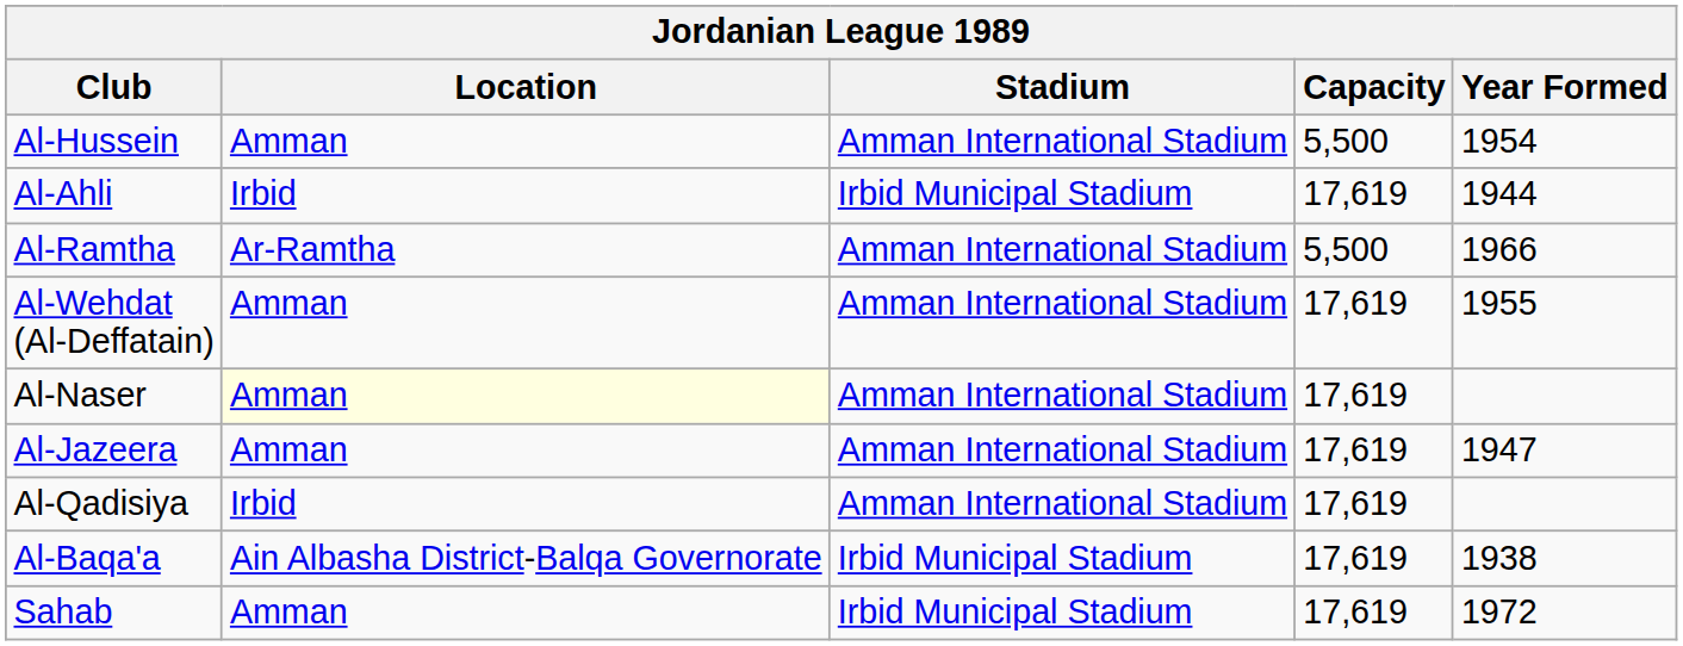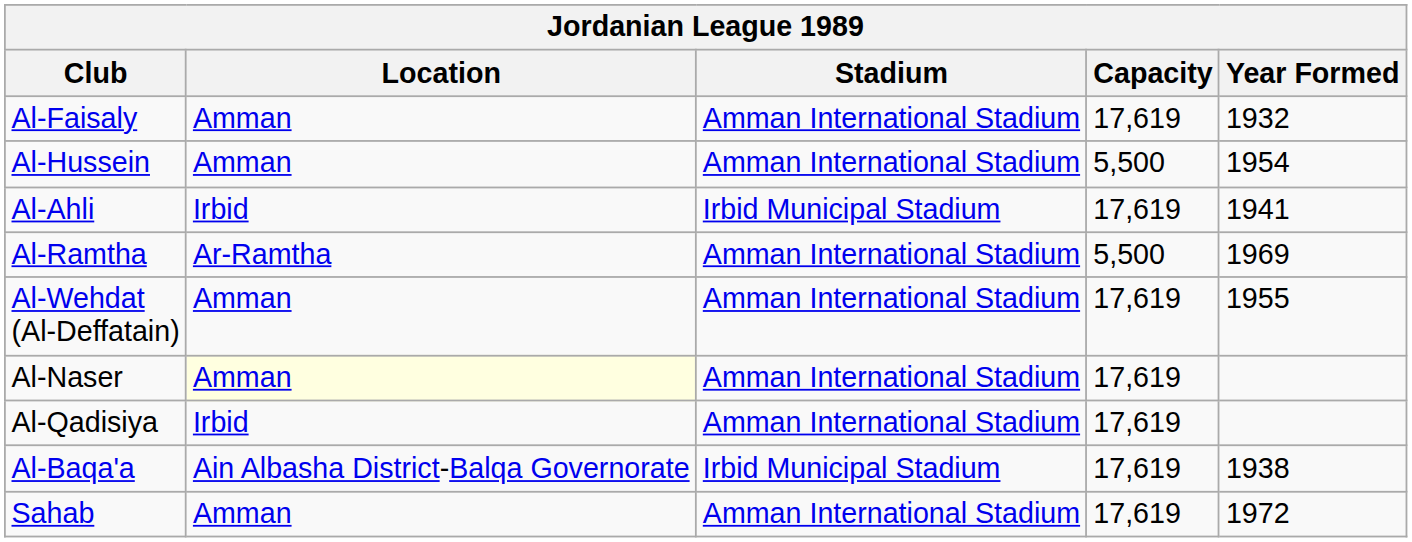 <table class="wikitable">
 <tr>
 <th colspan="5">Jordanian  League 1989</th>
 </tr>
 <tr>
 <th>Club</th>
 <th>Location</th>
 <th>Stadium</th>
 <th>Capacity</th>
 <th>Year Formed</th>
+</tr>
+<tr style="vertical-align:top;">
+<td><a href='#'>Al-Faisaly</a></td>
+<td><a href='#'>Amman</a></td>
+<td><a href='#'>Amman International Stadium</a></td>
+<td>17,619</td>
+<td>1932</td>
 </tr>
 <tr style="vertical-align:top;">
 <td><a href='#'>Al-Hussein</a></td>
 <td><a href='#'>Amman</a></td>
 <td><a href='#'>Amman International Stadium</a></td>
 <td>5,500</td>
 <td>1954</td>
 </tr>
 <tr style="vertical-align:top;">
 <td><a href='#'>Al-Ahli</a></td>
 <td><a href='#'>Irbid</a></td>
 <td><a href='#'>Irbid Municipal Stadium</a></td>
 <td>17,619</td>
-<td>1944</td>
+<td>1941</td>
 </tr>
 <tr style="vertical-align:top;">
 <td><a href='#'>Al-Ramtha</a></td>
 <td><a href='#'>Ar-Ramtha</a></td>
 <td><a href='#'>Amman International Stadium</a></td>
 <td>5,500</td>
-<td>1966</td>
+<td>1969</td>
 </tr>
 <tr style="vertical-align:top;">
 <td><a href='#'>Al-Wehdat</a><br>(Al-Deffatain)</td>
 <td><a href='#'>Amman</a></td>
 <td><a href='#'>Amman International Stadium</a></td>
 <td>17,619</td>
 <td>1955</td>
 </tr>
 <tr style="vertical-align:top;">
 <td>Al-Naser</td>
 <td style="background: lightyellow;"><a href='#'>Amman</a></td>
 <td><a href='#'>Amman International Stadium</a></td>
 <td>17,619</td>
 <td></td>
-</tr>
-<tr style="vertical-align:top;">
-<td><a href='#'>Al-Jazeera</a></td>
-<td><a href='#'>Amman</a></td>
-<td><a href='#'>Amman International Stadium</a></td>
-<td>17,619</td>
-<td>1947</td>
 </tr>
 <tr style="vertical-align:top;">
 <td>Al-Qadisiya</td>
 <td><a href='#'>Irbid</a></td>
 <td><a href='#'>Amman International Stadium</a></td>
 <td>17,619</td>
 <td></td>
 </tr>
 <tr style="vertical-align:top;">
 <td><a href='#'>Al-Baqa'a</a></td>
 <td><a href='#'>Ain Albasha District</a>-<a href='#'>Balqa Governorate</a></td>
 <td><a href='#'>Irbid Municipal Stadium</a></td>
 <td>17,619</td>
 <td>1938</td>
 </tr>
 <tr style="vertical-align:top;">
 <td><a href='#'>Sahab</a></td>
 <td><a href='#'>Amman</a></td>
-<td><a href='#'>Irbid Municipal Stadium</a></td>
+<td><a href='#'>Amman International Stadium</a></td>
 <td>17,619</td>
 <td>1972</td>
 </tr>
 </table>
